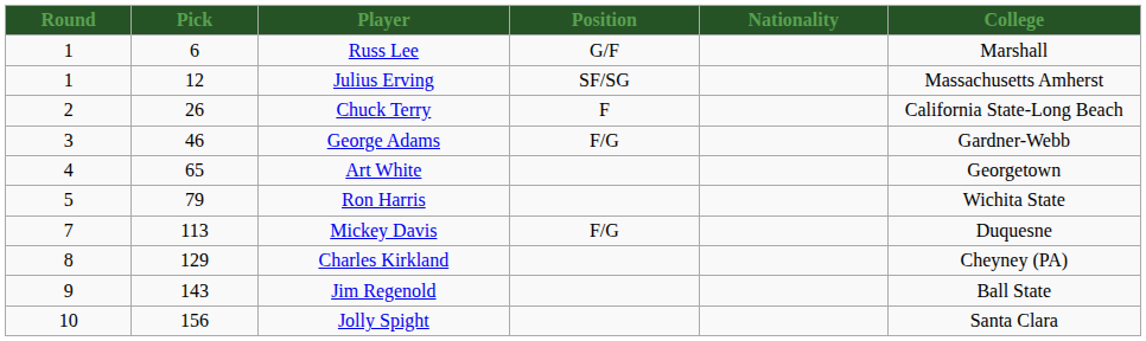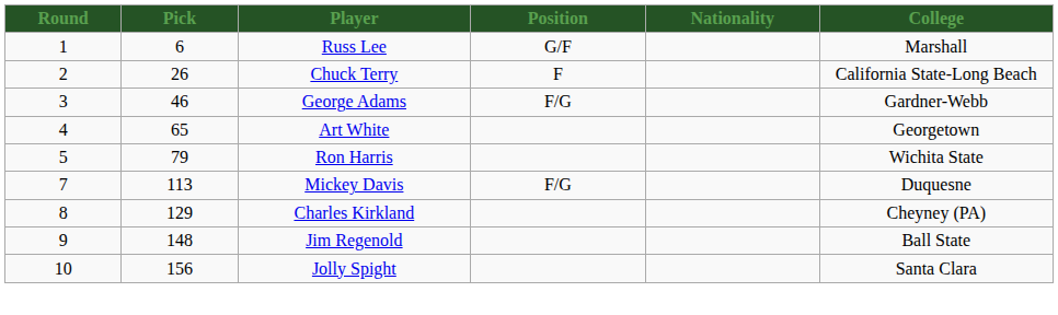 <table class="wikitable sortable sortable">
 <tr>
 <th style="background:#255325; color:#59A04F" width="10%">Round</th>
 <th style="background:#255325; color:#59A04F" width="10%">Pick</th>
 <th style="background:#255325; color:#59A04F" width="20%">Player</th>
 <th style="background:#255325; color:#59A04F" width="15%">Position</th>
 <th style="background:#255325; color:#59A04F" width="15%">Nationality</th>
 <th style="background:#255325; color:#59A04F" width="20%">College</th>
 </tr>
 <tr style="text-align: center">
 <td>1</td>
 <td>6</td>
 <td><a href='#'>Russ Lee</a></td>
 <td>G/F</td>
 <td></td>
 <td>Marshall</td>
-</tr>
-<tr style="text-align: center">
-<td>1</td>
-<td>12</td>
-<td><a href='#'>Julius Erving</a></td>
-<td>SF/SG</td>
-<td></td>
-<td>Massachusetts Amherst</td>
 </tr>
 <tr style="text-align: center">
 <td>2</td>
 <td>26</td>
 <td><a href='#'>Chuck Terry</a></td>
 <td>F</td>
 <td></td>
 <td>California State-Long Beach</td>
 </tr>
 <tr style="text-align: center">
 <td>3</td>
 <td>46</td>
 <td><a href='#'>George Adams</a></td>
 <td>F/G</td>
 <td></td>
 <td>Gardner-Webb</td>
 </tr>
 <tr style="text-align: center">
 <td>4</td>
 <td>65</td>
 <td><a href='#'>Art White</a></td>
 <td></td>
 <td></td>
 <td>Georgetown</td>
 </tr>
 <tr style="text-align: center">
 <td>5</td>
 <td>79</td>
 <td><a href='#'>Ron Harris</a></td>
 <td></td>
 <td></td>
 <td>Wichita State</td>
 </tr>
 <tr style="text-align: center">
 <td>7</td>
 <td>113</td>
 <td><a href='#'>Mickey Davis</a></td>
 <td>F/G</td>
 <td></td>
 <td>Duquesne</td>
 </tr>
 <tr style="text-align: center">
 <td>8</td>
 <td>129</td>
 <td><a href='#'>Charles Kirkland</a></td>
 <td></td>
 <td></td>
 <td>Cheyney (PA)</td>
 </tr>
 <tr style="text-align: center">
 <td>9</td>
-<td>143</td>
+<td>148</td>
 <td><a href='#'>Jim Regenold</a></td>
 <td></td>
 <td></td>
 <td>Ball State</td>
 </tr>
 <tr style="text-align: center">
 <td>10</td>
 <td>156</td>
 <td><a href='#'>Jolly Spight</a></td>
 <td></td>
 <td></td>
 <td>Santa Clara</td>
 </tr>
 </table>
